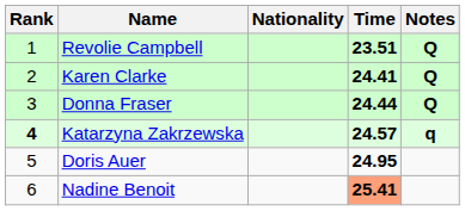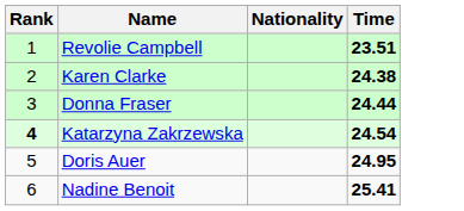 <table class="wikitable sortable" style="text-align:center">
 <tr>
 <th>Rank</th>
 <th>Name</th>
 <th>Nationality</th>
 <th>Time</th>
-<th>Notes</th>
 </tr>
 <tr bgcolor=ccffcc>
 <td>1</td>
 <td align=left><a href='#'>Revolie Campbell</a></td>
 <td align=left></td>
 <td><strong>23.51</strong></td>
-<td><strong>Q</strong></td>
 </tr>
 <tr bgcolor=ccffcc>
 <td>2</td>
 <td align=left><a href='#'>Karen Clarke</a></td>
 <td align=left></td>
-<td><strong>24.41</strong></td>
-<td><strong>Q</strong></td>
+<td><strong>24.38</strong></td>
 </tr>
 <tr bgcolor=ccffcc>
 <td>3</td>
 <td align=left><a href='#'>Donna Fraser</a></td>
 <td align=left></td>
 <td><strong>24.44</strong></td>
-<td><strong>Q</strong></td>
 </tr>
 <tr bgcolor=ddffdd>
 <td><strong>4</strong></td>
 <td align=left><a href='#'>Katarzyna Zakrzewska</a></td>
 <td align=left></td>
-<td><strong>24.57</strong></td>
-<td><strong>q</strong></td>
+<td><strong>24.54</strong></td>
 </tr>
 <tr>
 <td>5</td>
 <td align=left><a href='#'>Doris Auer</a></td>
 <td align=left></td>
 <td><strong>24.95</strong></td>
-<td></td>
 </tr>
 <tr>
 <td>6</td>
 <td align=left><a href='#'>Nadine Benoit</a></td>
 <td align=left></td>
-<td style="background: lightsalmon;"><strong>25.41</strong></td>
-<td></td>
+<td><strong>25.41</strong></td>
 </tr>
 </table>
